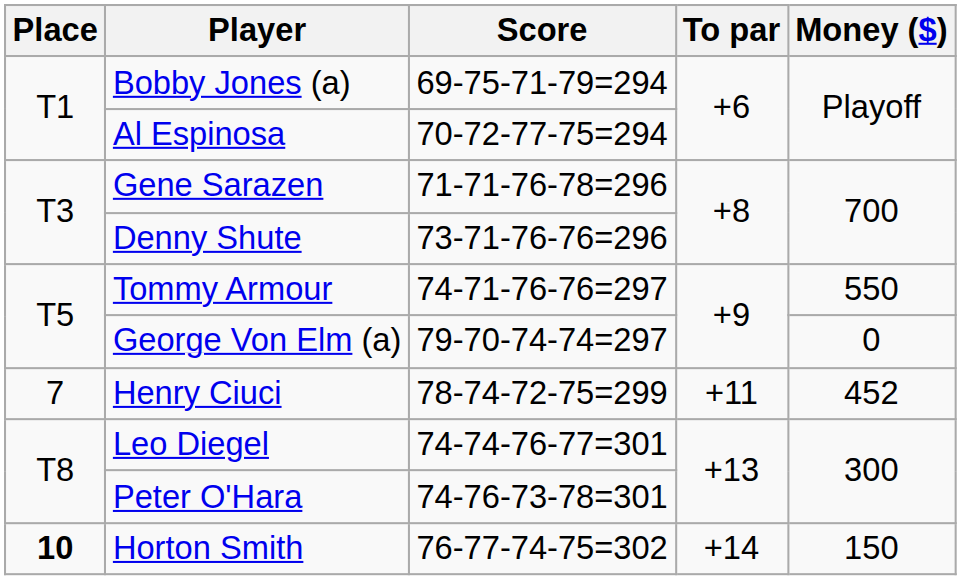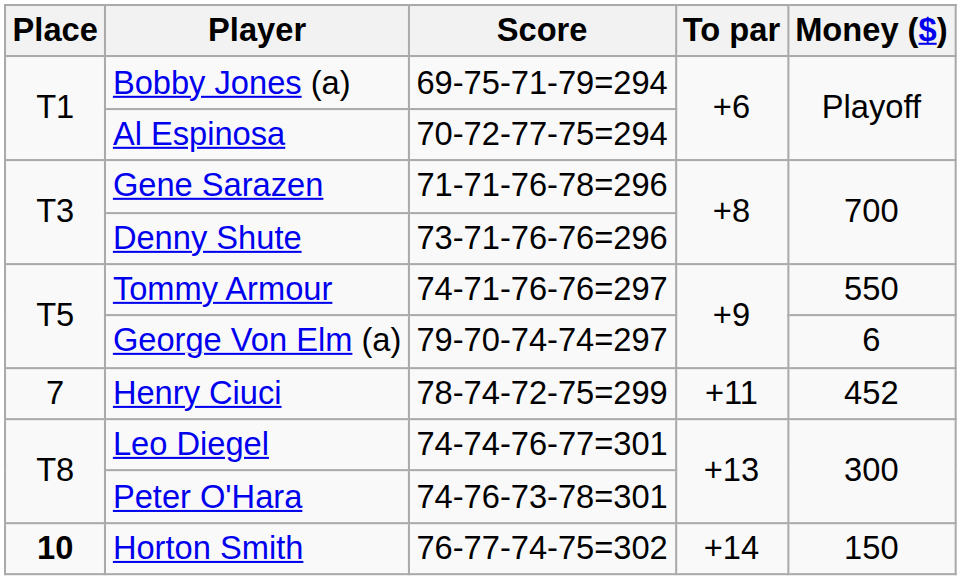 <table class=wikitable>
 <tr>
 <th>Place</th>
 <th>Player</th>
 <th>Score</th>
 <th>To par</th>
 <th>Money (<a href='#'>$</a>)</th>
 </tr>
 <tr>
 <td rowspan=2 align=center>T1</td>
 <td> <a href='#'>Bobby Jones</a> (a)</td>
 <td>69-75-71-79=294</td>
 <td rowspan=2 align=center>+6</td>
 <td rowspan=2 align=center>Playoff</td>
 </tr>
 <tr>
 <td> <a href='#'>Al Espinosa</a></td>
 <td>70-72-77-75=294</td>
 </tr>
 <tr>
 <td rowspan=2 align=center>T3</td>
 <td> <a href='#'>Gene Sarazen</a></td>
 <td>71-71-76-78=296</td>
 <td rowspan=2 align=center>+8</td>
 <td rowspan=2 align=center>700</td>
 </tr>
 <tr>
 <td> <a href='#'>Denny Shute</a></td>
 <td>73-71-76-76=296</td>
 </tr>
 <tr>
 <td rowspan=2 align=center>T5</td>
 <td> <a href='#'>Tommy Armour</a></td>
 <td>74-71-76-76=297</td>
 <td rowspan=2 align=center>+9</td>
 <td align=center>550</td>
 </tr>
 <tr>
 <td> <a href='#'>George Von Elm</a> (a)</td>
 <td>79-70-74-74=297</td>
-<td align=center>0</td>
+<td align=center>6</td>
 </tr>
 <tr>
 <td align=center>7</td>
 <td> <a href='#'>Henry Ciuci</a> </td>
 <td>78-74-72-75=299</td>
 <td align=center>+11</td>
 <td align=center>452</td>
 </tr>
 <tr>
 <td rowspan=2 align=center>T8</td>
 <td> <a href='#'>Leo Diegel</a></td>
 <td>74-74-76-77=301</td>
 <td rowspan=2 align=center>+13</td>
 <td rowspan=2 align=center>300</td>
 </tr>
 <tr>
 <td> <a href='#'>Peter O'Hara</a> </td>
 <td>74-76-73-78=301</td>
 </tr>
 <tr>
 <td align=center><strong>10</strong></td>
 <td> <a href='#'>Horton Smith</a></td>
 <td>76-77-74-75=302</td>
 <td align=center>+14</td>
 <td align=center>150</td>
 </tr>
 </table>
